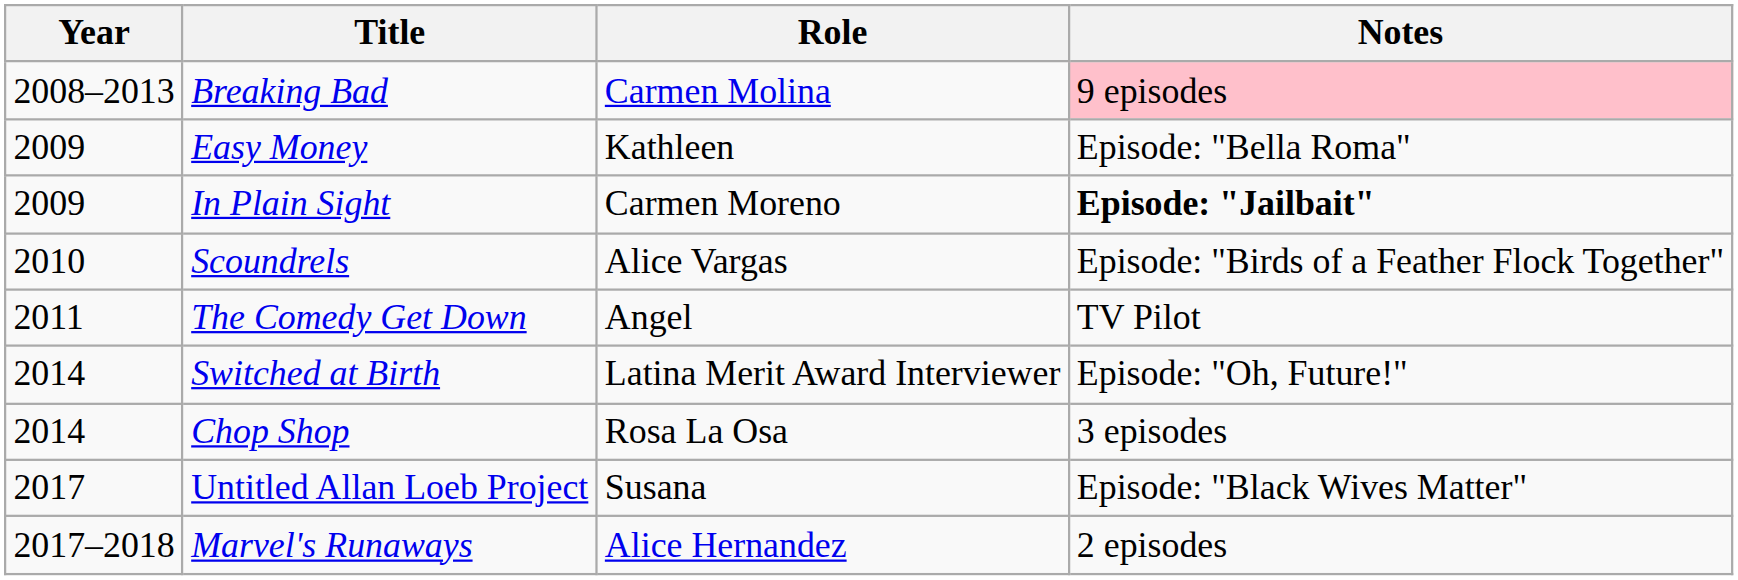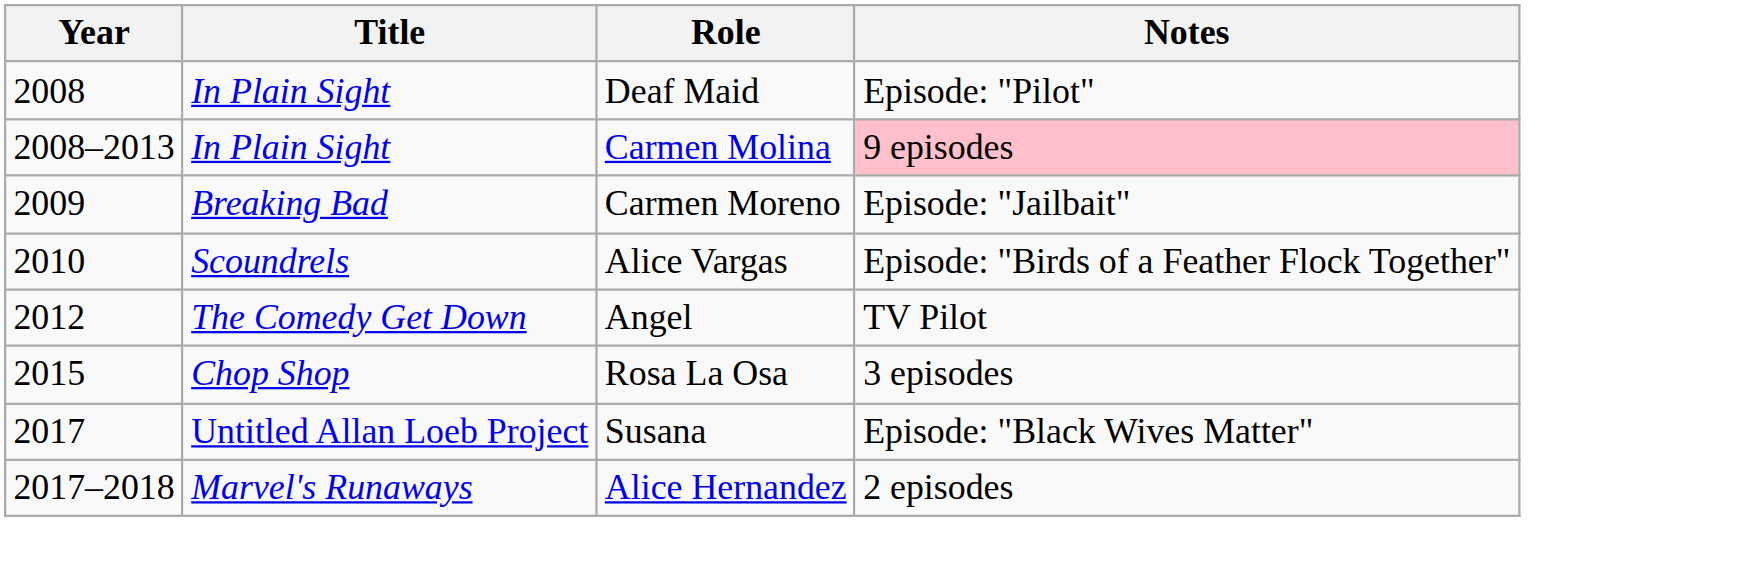 <table class="wikitable sortable">
 <tr>
 <th>Year</th>
 <th>Title</th>
 <th>Role</th>
 <th>Notes</th>
 </tr>
 <tr>
+<td>2008</td>
+<td><em><a href='#'>In Plain Sight</a></em></td>
+<td>Deaf Maid</td>
+<td>Episode: "Pilot"</td>
+</tr>
+<tr>
 <td>2008–2013</td>
-<td><em><a href='#'>Breaking Bad</a></em></td>
+<td><em><a href='#'>In Plain Sight</a></em></td>
 <td><a href='#'>Carmen Molina</a></td>
 <td style="background: pink;">9 episodes</td>
 </tr>
 <tr>
 <td>2009</td>
-<td><em><a href='#'>Easy Money</a></em></td>
-<td>Kathleen</td>
-<td>Episode: "Bella Roma"</td>
-</tr>
-<tr>
-<td>2009</td>
-<td><em><a href='#'>In Plain Sight</a></em></td>
+<td><em><a href='#'>Breaking Bad</a></em></td>
 <td>Carmen Moreno</td>
-<td><strong>Episode: "Jailbait"</strong></td>
+<td>Episode: "Jailbait"</td>
 </tr>
 <tr>
 <td>2010</td>
 <td><em><a href='#'>Scoundrels</a></em></td>
 <td>Alice Vargas</td>
 <td>Episode: "Birds of a Feather Flock Together"</td>
 </tr>
 <tr>
-<td>2011</td>
+<td>2012</td>
 <td><em><a href='#'>The Comedy Get Down</a></em></td>
 <td>Angel</td>
 <td>TV Pilot</td>
 </tr>
 <tr>
-<td>2014</td>
-<td><em><a href='#'>Switched at Birth</a></em></td>
-<td>Latina Merit Award Interviewer</td>
-<td>Episode: "Oh, Future!"</td>
-</tr>
-<tr>
-<td>2014</td>
+<td>2015</td>
 <td><em><a href='#'>Chop Shop</a></em></td>
 <td>Rosa La Osa</td>
 <td>3 episodes</td>
 </tr>
 <tr>
 <td>2017</td>
 <td><a href='#'>Untitled Allan Loeb Project</a></td>
 <td>Susana</td>
 <td>Episode: "Black Wives Matter"</td>
 </tr>
 <tr>
 <td>2017–2018</td>
 <td><em><a href='#'>Marvel's Runaways</a></em></td>
 <td><a href='#'>Alice Hernandez</a></td>
 <td>2 episodes</td>
 </tr>
 </table>
